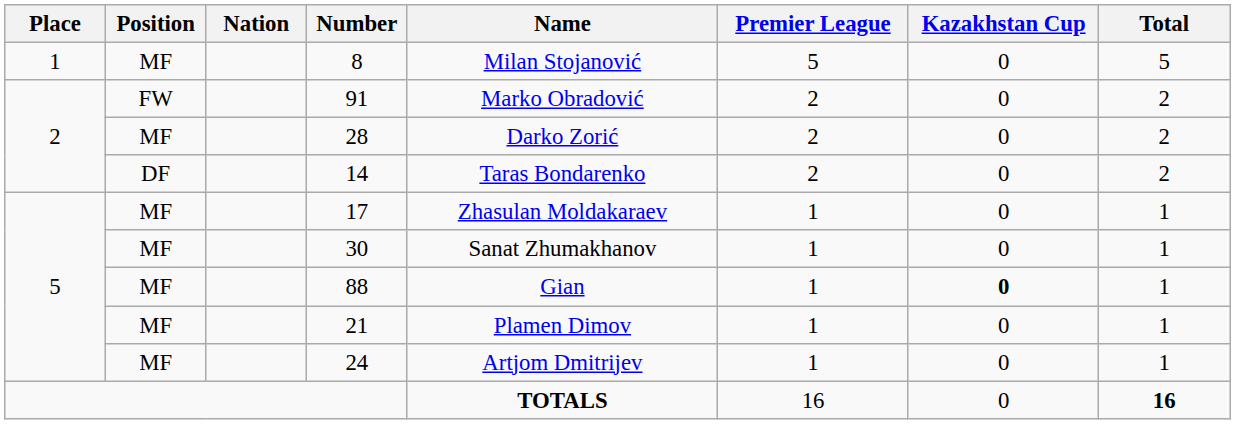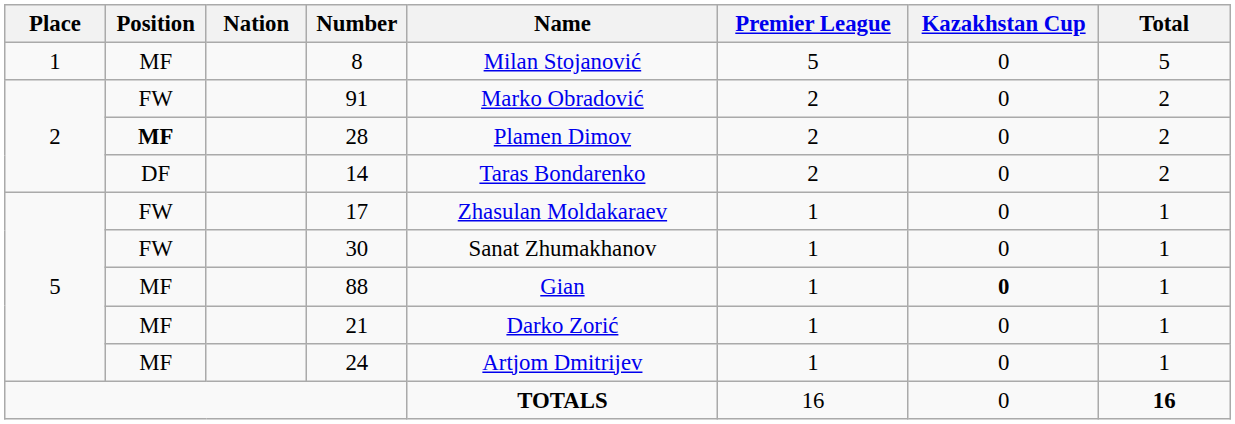 <table class="wikitable" style="font-size: 95%; text-align: center;">
 <tr>
 <th width=60>Place</th>
 <th width=60>Position</th>
 <th width=60>Nation</th>
 <th width=60>Number</th>
 <th width=200>Name</th>
 <th width=120><a href='#'>Premier League</a></th>
 <th width=120><a href='#'>Kazakhstan Cup</a></th>
 <th width=80>Total</th>
 </tr>
 <tr>
 <td>1</td>
 <td>MF</td>
 <td></td>
 <td>8</td>
 <td><a href='#'>Milan Stojanović</a></td>
 <td>5</td>
 <td>0</td>
 <td>5</td>
 </tr>
 <tr>
 <td rowspan="3">2</td>
 <td>FW</td>
 <td></td>
 <td>91</td>
 <td><a href='#'>Marko Obradović</a></td>
 <td>2</td>
 <td>0</td>
 <td>2</td>
 </tr>
 <tr>
-<td>MF</td>
+<td><strong>MF</strong></td>
 <td></td>
 <td>28</td>
-<td><a href='#'>Darko Zorić</a></td>
+<td><a href='#'>Plamen Dimov</a></td>
 <td>2</td>
 <td>0</td>
 <td>2</td>
 </tr>
 <tr>
 <td>DF</td>
 <td></td>
 <td>14</td>
 <td><a href='#'>Taras Bondarenko</a></td>
 <td>2</td>
 <td>0</td>
 <td>2</td>
 </tr>
 <tr>
 <td rowspan="5">5</td>
-<td>MF</td>
+<td>FW</td>
 <td></td>
 <td>17</td>
 <td><a href='#'>Zhasulan Moldakaraev</a></td>
 <td>1</td>
 <td>0</td>
 <td>1</td>
 </tr>
 <tr>
-<td>MF</td>
+<td>FW</td>
 <td></td>
 <td>30</td>
 <td>Sanat Zhumakhanov</td>
 <td>1</td>
 <td>0</td>
 <td>1</td>
 </tr>
 <tr>
 <td>MF</td>
 <td></td>
 <td>88</td>
 <td><a href='#'>Gian</a></td>
 <td>1</td>
 <td><strong>0</strong></td>
 <td>1</td>
 </tr>
 <tr>
 <td>MF</td>
 <td></td>
 <td>21</td>
-<td><a href='#'>Plamen Dimov</a></td>
+<td><a href='#'>Darko Zorić</a></td>
 <td>1</td>
 <td>0</td>
 <td>1</td>
 </tr>
 <tr>
 <td>MF</td>
 <td></td>
 <td>24</td>
 <td><a href='#'>Artjom Dmitrijev</a></td>
 <td>1</td>
 <td>0</td>
 <td>1</td>
 </tr>
 <tr>
 <td colspan="4"></td>
 <td><strong>TOTALS</strong></td>
 <td>16</td>
 <td>0</td>
 <td><strong>16</strong></td>
 </tr>
 </table>
